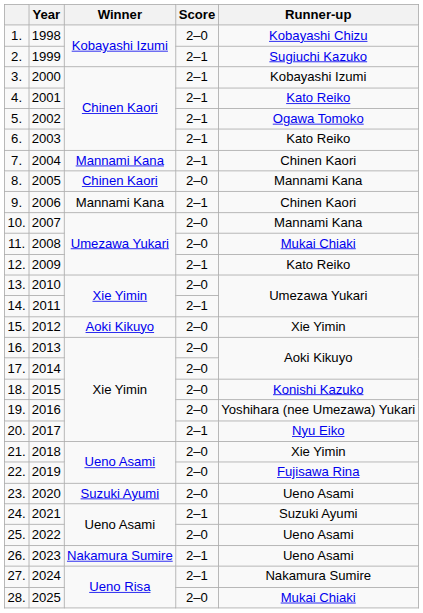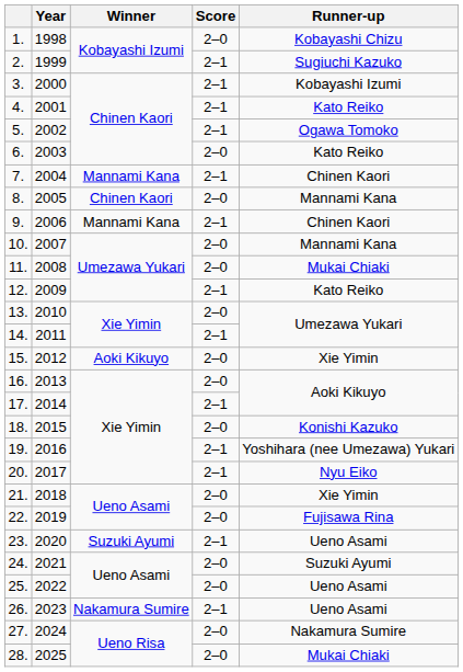 <table class="wikitable" style="text-align: center;">
 <tr>
 <th></th>
 <th>Year</th>
 <th>Winner</th>
 <th>Score</th>
 <th>Runner-up</th>
 </tr>
 <tr>
 <td>1.</td>
 <td>1998</td>
 <td rowspan=2><a href='#'>Kobayashi Izumi</a></td>
 <td>2–0</td>
 <td><a href='#'>Kobayashi Chizu</a></td>
 </tr>
 <tr>
 <td>2.</td>
 <td>1999</td>
 <td>2–1</td>
 <td><a href='#'>Sugiuchi Kazuko</a></td>
 </tr>
 <tr>
 <td>3.</td>
 <td>2000</td>
 <td rowspan=4><a href='#'>Chinen Kaori</a></td>
 <td>2–1</td>
 <td>Kobayashi Izumi</td>
 </tr>
 <tr>
 <td>4.</td>
 <td>2001</td>
 <td>2–1</td>
 <td><a href='#'>Kato Reiko</a></td>
 </tr>
 <tr>
 <td>5.</td>
 <td>2002</td>
 <td>2–1</td>
 <td><a href='#'>Ogawa Tomoko</a></td>
 </tr>
 <tr>
 <td>6.</td>
 <td>2003</td>
-<td>2–1</td>
+<td>2–0</td>
 <td>Kato Reiko</td>
 </tr>
 <tr>
 <td>7.</td>
 <td>2004</td>
 <td><a href='#'>Mannami Kana</a></td>
 <td>2–1</td>
 <td>Chinen Kaori</td>
 </tr>
 <tr>
 <td>8.</td>
 <td>2005</td>
 <td><a href='#'>Chinen Kaori</a></td>
 <td>2–0</td>
 <td>Mannami Kana</td>
 </tr>
 <tr>
 <td>9.</td>
 <td>2006</td>
 <td>Mannami Kana</td>
 <td>2–1</td>
 <td>Chinen Kaori</td>
 </tr>
 <tr>
 <td>10.</td>
 <td>2007</td>
 <td rowspan=3><a href='#'>Umezawa Yukari</a></td>
 <td>2–0</td>
 <td>Mannami Kana</td>
 </tr>
 <tr>
 <td>11.</td>
 <td>2008</td>
 <td>2–0</td>
 <td><a href='#'>Mukai Chiaki</a></td>
 </tr>
 <tr>
 <td>12.</td>
 <td>2009</td>
 <td>2–1</td>
 <td>Kato Reiko</td>
 </tr>
 <tr>
 <td>13.</td>
 <td>2010</td>
 <td rowspan=2><a href='#'>Xie Yimin</a></td>
 <td>2–0</td>
 <td rowspan=2>Umezawa Yukari</td>
 </tr>
 <tr>
 <td>14.</td>
 <td>2011</td>
 <td>2–1</td>
 </tr>
 <tr>
 <td>15.</td>
 <td>2012</td>
 <td><a href='#'>Aoki Kikuyo</a></td>
 <td>2–0</td>
 <td>Xie Yimin</td>
 </tr>
 <tr>
 <td>16.</td>
 <td>2013</td>
 <td rowspan="5">Xie Yimin</td>
 <td>2–0</td>
 <td rowspan="2">Aoki Kikuyo</td>
 </tr>
 <tr>
 <td>17.</td>
 <td>2014</td>
-<td>2–0</td>
+<td>2–1</td>
 </tr>
 <tr>
 <td>18.</td>
 <td>2015</td>
 <td>2–0</td>
 <td><a href='#'>Konishi Kazuko</a></td>
 </tr>
 <tr>
 <td>19.</td>
 <td>2016</td>
-<td>2–0</td>
+<td>2–1</td>
 <td>Yoshihara (nee Umezawa) Yukari</td>
 </tr>
 <tr>
 <td>20.</td>
 <td>2017</td>
 <td>2–1</td>
 <td><a href='#'>Nyu Eiko</a></td>
 </tr>
 <tr>
 <td>21.</td>
 <td>2018</td>
 <td rowspan=2><a href='#'>Ueno Asami</a></td>
 <td>2–0</td>
 <td>Xie Yimin</td>
 </tr>
 <tr>
 <td>22.</td>
 <td>2019</td>
 <td>2–0</td>
 <td><a href='#'>Fujisawa Rina</a></td>
 </tr>
 <tr>
 <td>23.</td>
 <td>2020</td>
 <td><a href='#'>Suzuki Ayumi</a></td>
-<td>2–0</td>
+<td>2–1</td>
 <td>Ueno Asami</td>
 </tr>
 <tr>
 <td>24.</td>
 <td>2021</td>
 <td rowspan=2>Ueno Asami</td>
-<td>2–1</td>
+<td>2–0</td>
 <td>Suzuki Ayumi</td>
 </tr>
 <tr>
 <td>25.</td>
 <td>2022</td>
 <td>2–0</td>
 <td>Ueno Asami</td>
 </tr>
 <tr>
 <td>26.</td>
 <td>2023</td>
 <td><a href='#'>Nakamura Sumire</a></td>
 <td>2–1</td>
 <td>Ueno Asami</td>
 </tr>
 <tr>
 <td>27.</td>
 <td>2024</td>
 <td rowspan=2><a href='#'>Ueno Risa</a></td>
-<td>2–1</td>
+<td>2–0</td>
 <td>Nakamura Sumire</td>
 </tr>
 <tr>
 <td>28.</td>
 <td>2025</td>
 <td>2–0</td>
 <td><a href='#'>Mukai Chiaki</a></td>
 </tr>
 </table>
